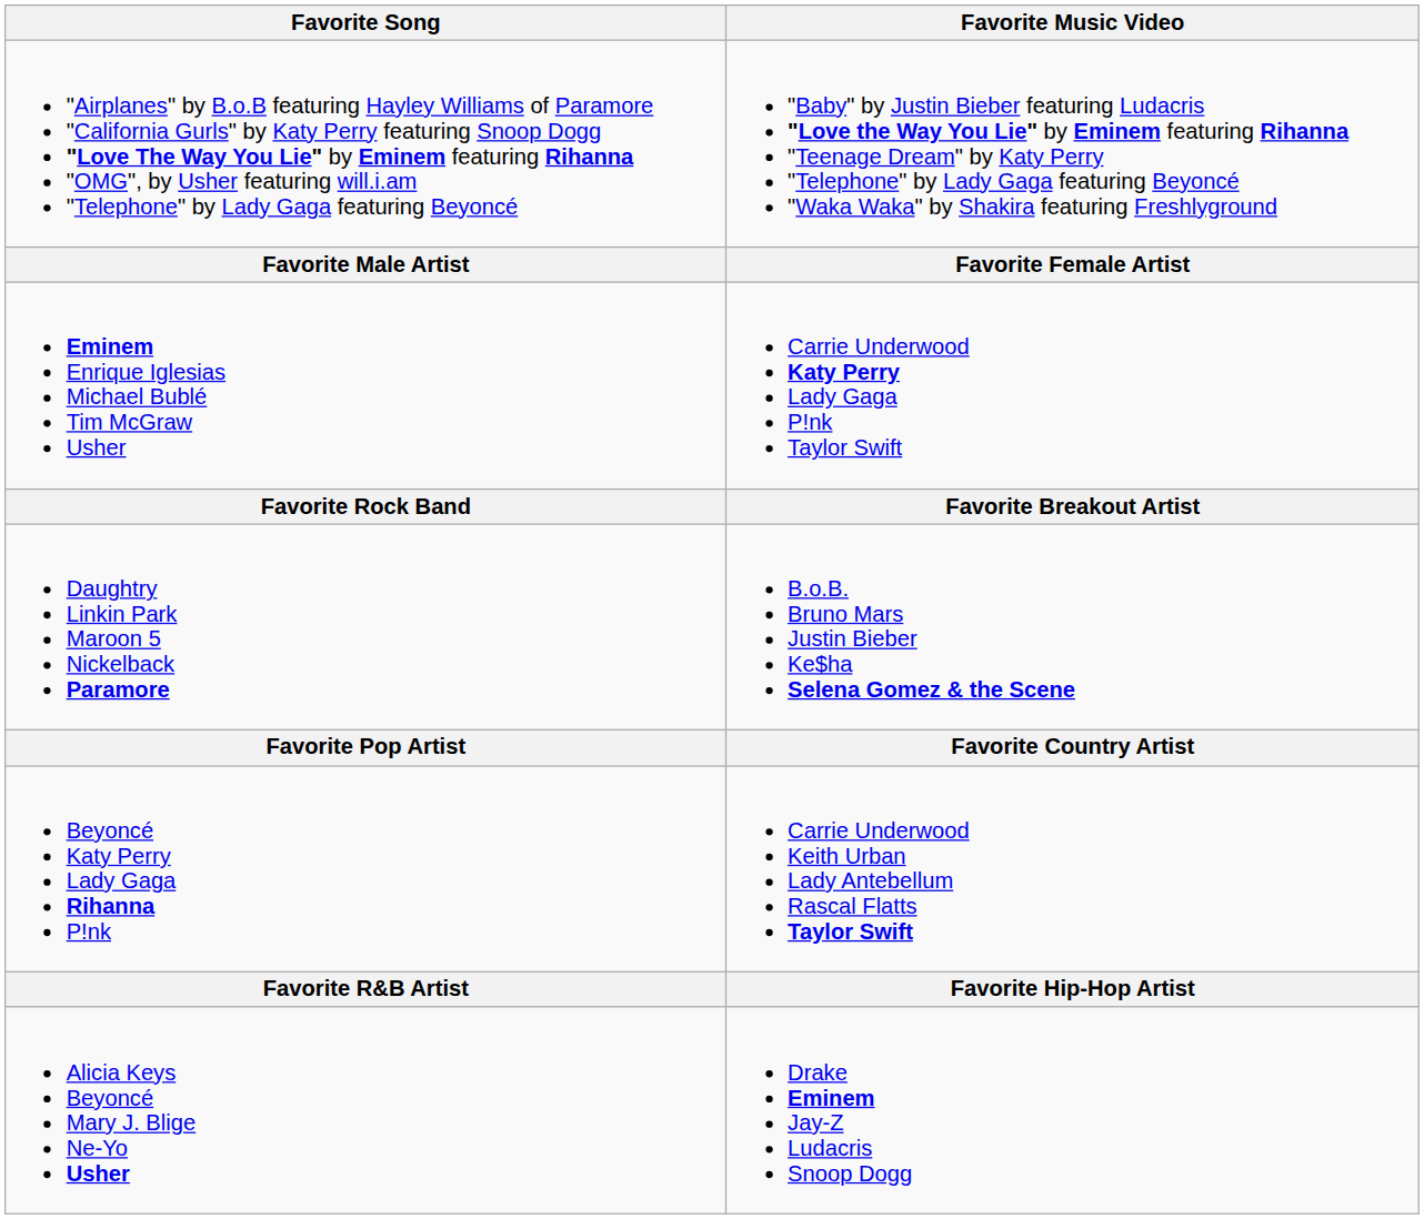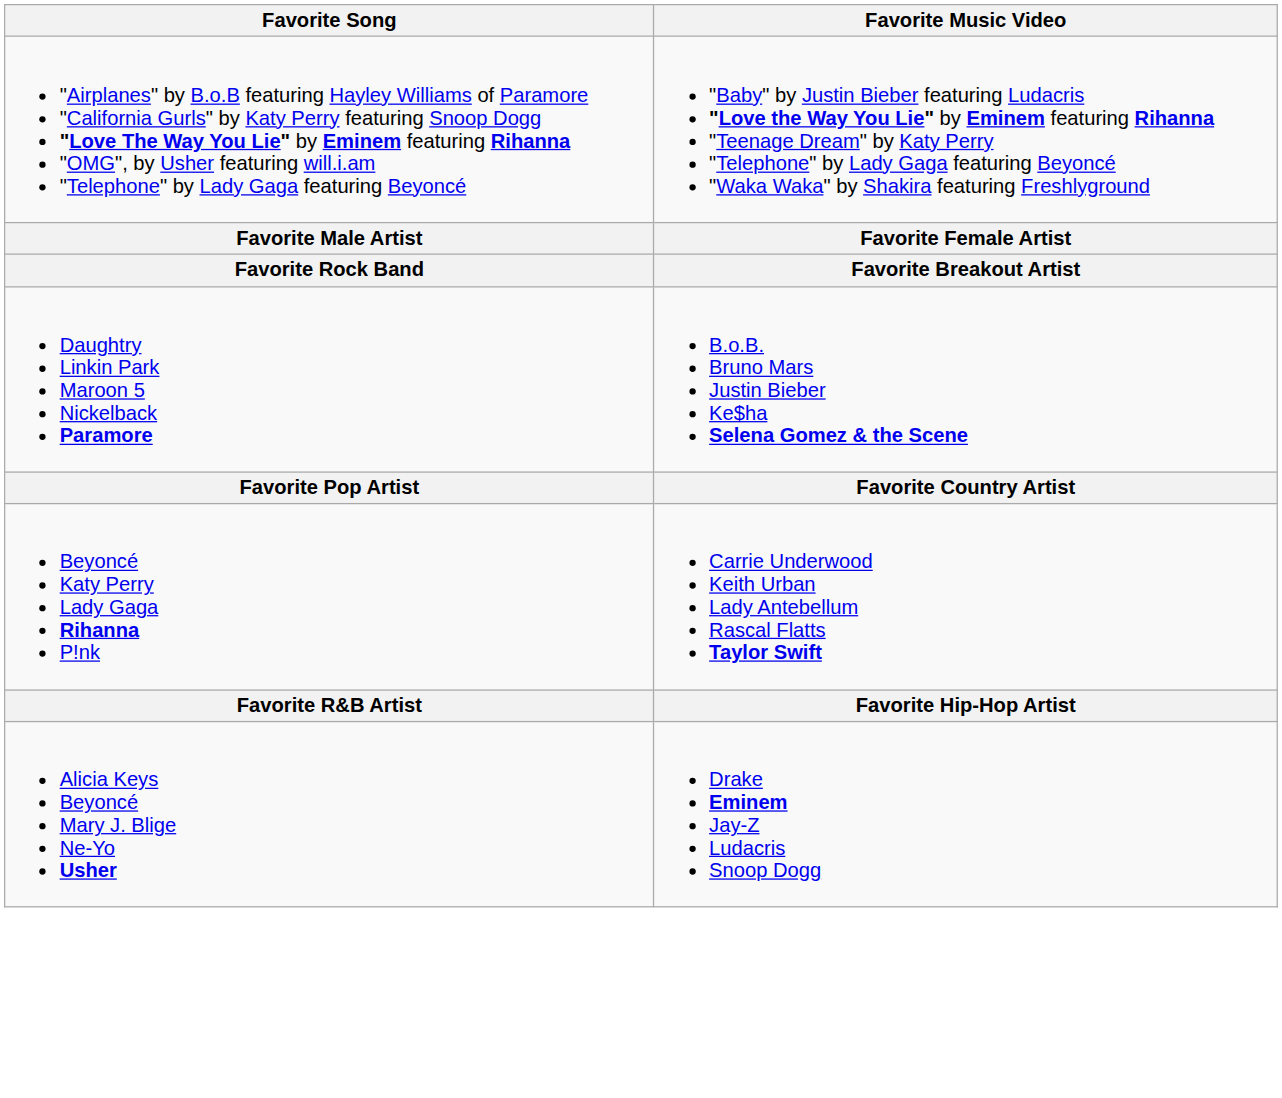 <table class="wikitable" width=80%>
 <tr>
 <th>Favorite Song</th>
 <th>Favorite Music Video</th>
 </tr>
 <tr>
 <td valign="top"><br><ul><li>"<a href='#'>Airplanes</a>" by <a href='#'>B.o.B</a> featuring <a href='#'>Hayley Williams</a> of <a href='#'>Paramore</a></li><li>"<a href='#'>California Gurls</a>" by <a href='#'>Katy Perry</a> featuring <a href='#'>Snoop Dogg</a></li><li><strong>"<a href='#'>Love The Way You Lie</a>"</strong> by <strong><a href='#'>Eminem</a></strong> featuring <strong><a href='#'>Rihanna</a></strong></li><li>"<a href='#'>OMG</a>", by <a href='#'>Usher</a> featuring <a href='#'>will.i.am</a></li><li>"<a href='#'>Telephone</a>" by <a href='#'>Lady Gaga</a> featuring <a href='#'>Beyoncé</a></li></ul></td>
 <td valign="top"><br><ul><li>"<a href='#'>Baby</a>" by <a href='#'>Justin Bieber</a> featuring <a href='#'>Ludacris</a></li><li><strong>"<a href='#'>Love the Way You Lie</a>"</strong> by <strong><a href='#'>Eminem</a></strong> featuring <strong><a href='#'>Rihanna</a></strong></li><li>"<a href='#'>Teenage Dream</a>" by <a href='#'>Katy Perry</a></li><li>"<a href='#'>Telephone</a>" by <a href='#'>Lady Gaga</a> featuring <a href='#'>Beyoncé</a></li><li>"<a href='#'>Waka Waka</a>" by <a href='#'>Shakira</a> featuring <a href='#'>Freshlyground</a></li></ul></td>
 </tr>
 <tr>
 <th>Favorite Male Artist</th>
 <th>Favorite Female Artist</th>
-</tr>
-<tr>
-<td valign="top"><br><ul><li><strong><a href='#'>Eminem</a></strong></li><li><a href='#'>Enrique Iglesias</a></li><li><a href='#'>Michael Bublé</a></li><li><a href='#'>Tim McGraw</a></li><li><a href='#'>Usher</a></li></ul></td>
-<td valign="top"><br><ul><li><a href='#'>Carrie Underwood</a></li><li><strong><a href='#'>Katy Perry</a></strong></li><li><a href='#'>Lady Gaga</a></li><li><a href='#'>P!nk</a></li><li><a href='#'>Taylor Swift</a></li></ul></td>
 </tr>
 <tr>
 <th>Favorite Rock Band</th>
 <th>Favorite Breakout Artist</th>
 </tr>
 <tr>
 <td valign="top"><br><ul><li><a href='#'>Daughtry</a></li><li><a href='#'>Linkin Park</a></li><li><a href='#'>Maroon 5</a></li><li><a href='#'>Nickelback</a></li><li><strong><a href='#'>Paramore</a></strong></li></ul></td>
 <td valign="top"><br><ul><li><a href='#'>B.o.B.</a></li><li><a href='#'>Bruno Mars</a></li><li><a href='#'>Justin Bieber</a></li><li><a href='#'>Ke$ha</a></li><li><strong><a href='#'>Selena Gomez & the Scene</a></strong></li></ul></td>
 </tr>
 <tr>
 <th>Favorite Pop Artist</th>
 <th>Favorite Country Artist</th>
 </tr>
 <tr>
 <td valign="top"><br><ul><li><a href='#'>Beyoncé</a></li><li><a href='#'>Katy Perry</a></li><li><a href='#'>Lady Gaga</a></li><li><strong><a href='#'>Rihanna</a></strong></li><li><a href='#'>P!nk</a></li></ul></td>
 <td valign="top"><br><ul><li><a href='#'>Carrie Underwood</a></li><li><a href='#'>Keith Urban</a></li><li><a href='#'>Lady Antebellum</a></li><li><a href='#'>Rascal Flatts</a></li><li><strong><a href='#'>Taylor Swift</a></strong></li></ul></td>
 </tr>
 <tr>
 <th>Favorite R&B Artist</th>
 <th>Favorite Hip-Hop Artist</th>
 </tr>
 <tr>
 <td valign="top"><br><ul><li><a href='#'>Alicia Keys</a></li><li><a href='#'>Beyoncé</a></li><li><a href='#'>Mary J. Blige</a></li><li><a href='#'>Ne-Yo</a></li><li><strong><a href='#'>Usher</a></strong></li></ul></td>
 <td valign="top"><br><ul><li><a href='#'>Drake</a></li><li><strong><a href='#'>Eminem</a></strong></li><li><a href='#'>Jay-Z</a></li><li><a href='#'>Ludacris</a></li><li><a href='#'>Snoop Dogg</a></li></ul></td>
 </tr>
 </table>
